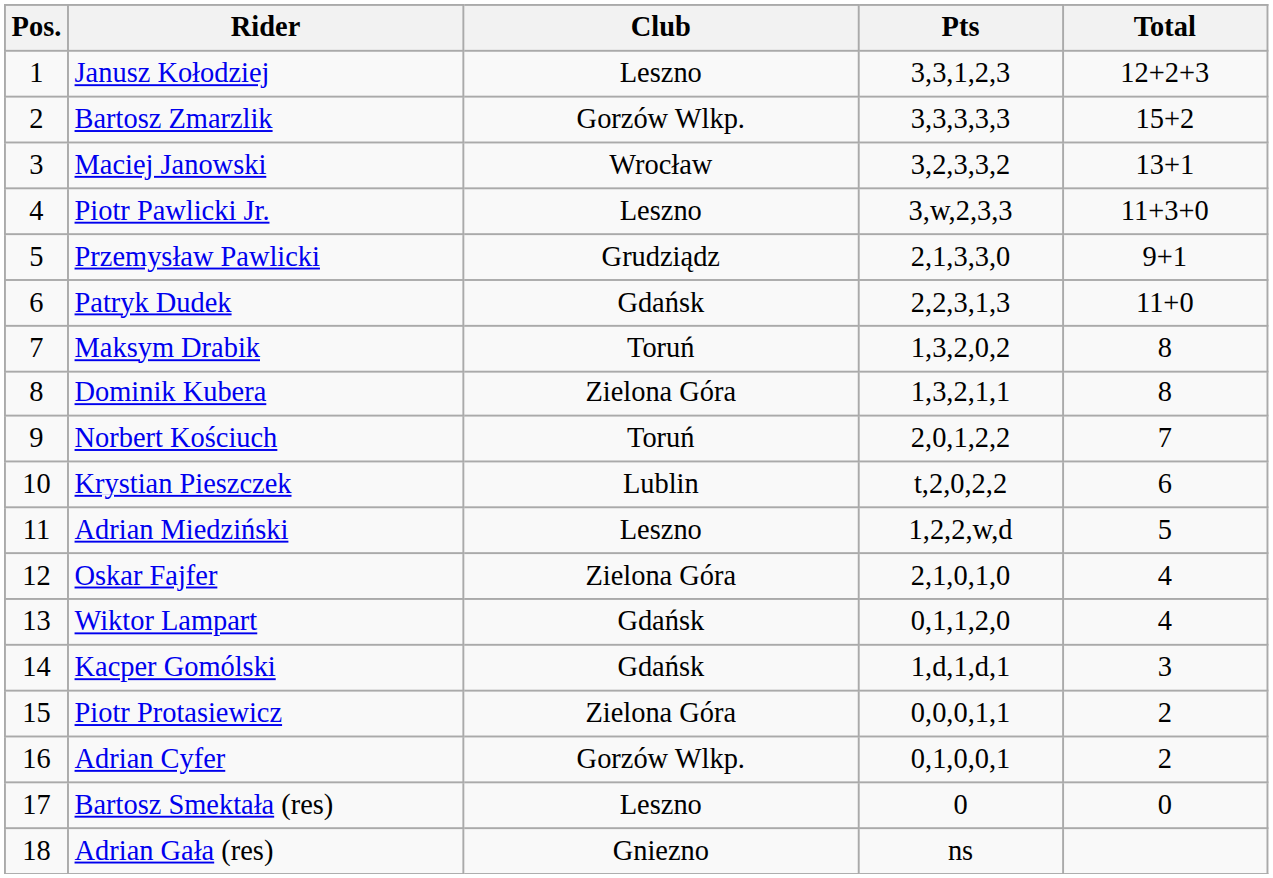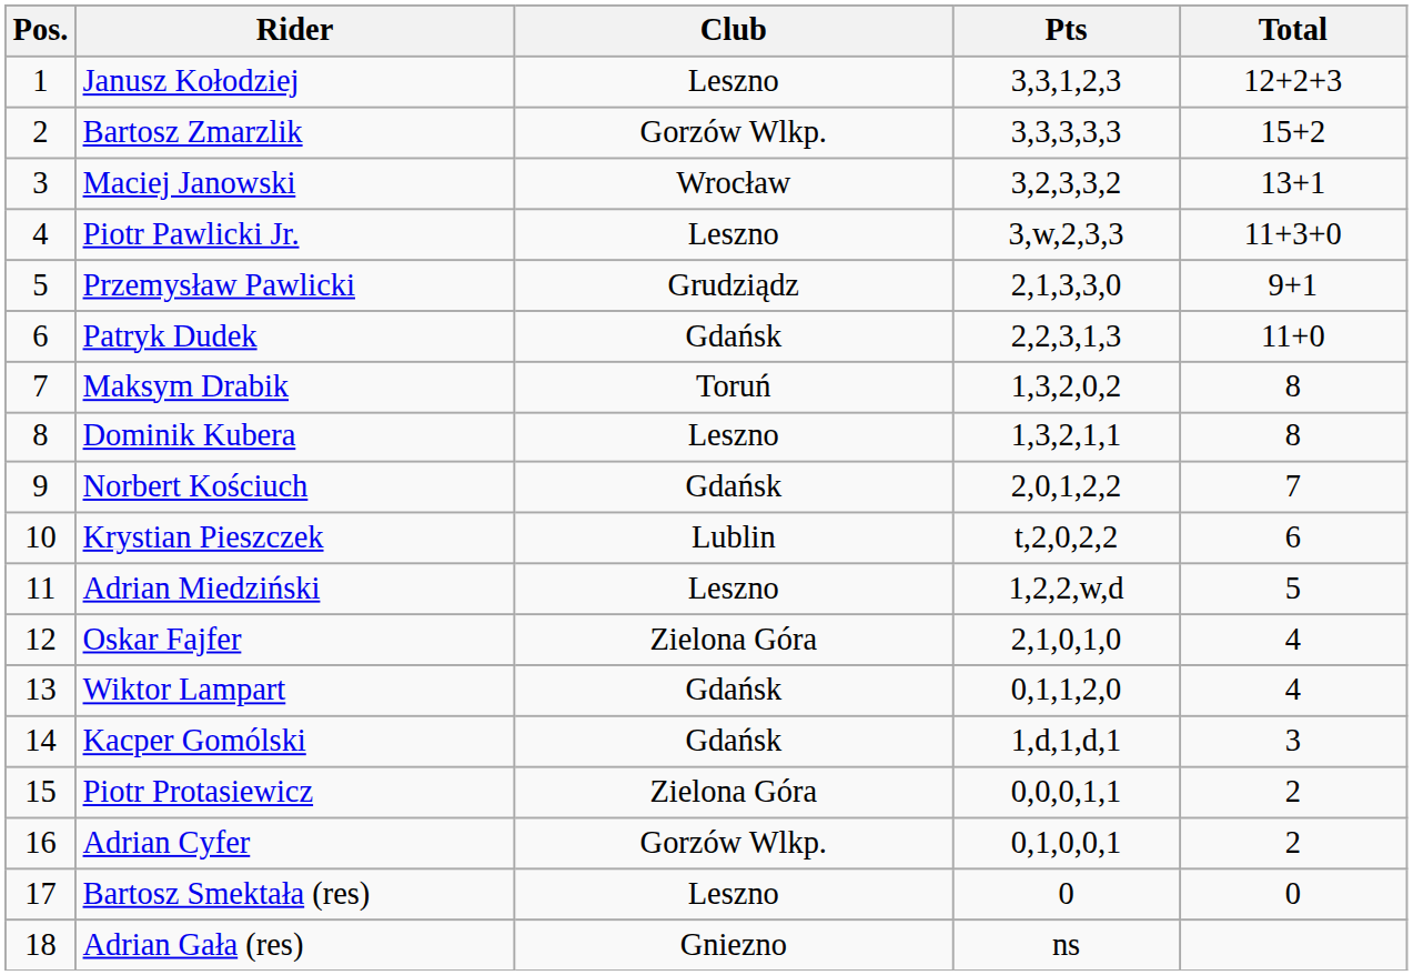 <table class=wikitable style="font-size:93%;">
 <tr>
 <th width=25px>Pos.</th>
 <th width=200px>Rider</th>
 <th width=200px>Club</th>
 <th width=100px>Pts</th>
 <th width=100px>Total</th>
 </tr>
 <tr align=center>
 <td>1</td>
 <td align=left><a href='#'>Janusz Kołodziej</a></td>
 <td>Leszno</td>
 <td>3,3,1,2,3</td>
 <td>12+2+3</td>
 </tr>
 <tr align=center>
 <td>2</td>
 <td align=left><a href='#'>Bartosz Zmarzlik</a></td>
 <td>Gorzów Wlkp.</td>
 <td>3,3,3,3,3</td>
 <td>15+2</td>
 </tr>
 <tr align=center>
 <td>3</td>
 <td align=left><a href='#'>Maciej Janowski</a></td>
 <td>Wrocław</td>
 <td>3,2,3,3,2</td>
 <td>13+1</td>
 </tr>
 <tr align=center>
 <td>4</td>
 <td align=left><a href='#'>Piotr Pawlicki Jr.</a></td>
 <td>Leszno</td>
 <td>3,w,2,3,3</td>
 <td>11+3+0</td>
 </tr>
 <tr align=center>
 <td>5</td>
 <td align=left><a href='#'>Przemysław Pawlicki</a></td>
 <td>Grudziądz</td>
 <td>2,1,3,3,0</td>
 <td>9+1</td>
 </tr>
 <tr align=center>
 <td>6</td>
 <td align=left><a href='#'>Patryk Dudek</a></td>
 <td>Gdańsk</td>
 <td>2,2,3,1,3</td>
 <td>11+0</td>
 </tr>
 <tr align=center>
 <td>7</td>
 <td align=left><a href='#'>Maksym Drabik</a></td>
 <td>Toruń</td>
 <td>1,3,2,0,2</td>
 <td>8</td>
 </tr>
 <tr align=center>
 <td>8</td>
 <td align=left><a href='#'>Dominik Kubera</a></td>
-<td>Zielona Góra</td>
+<td>Leszno</td>
 <td>1,3,2,1,1</td>
 <td>8</td>
 </tr>
 <tr align=center>
 <td>9</td>
 <td align=left><a href='#'>Norbert Kościuch</a></td>
-<td>Toruń</td>
+<td>Gdańsk</td>
 <td>2,0,1,2,2</td>
 <td>7</td>
 </tr>
 <tr align=center>
 <td>10</td>
 <td align=left><a href='#'>Krystian Pieszczek</a></td>
 <td>Lublin</td>
 <td>t,2,0,2,2</td>
 <td>6</td>
 </tr>
 <tr align=center>
 <td>11</td>
 <td align=left><a href='#'>Adrian Miedziński</a></td>
 <td>Leszno</td>
 <td>1,2,2,w,d</td>
 <td>5</td>
 </tr>
 <tr align=center>
 <td>12</td>
 <td align=left><a href='#'>Oskar Fajfer</a></td>
 <td>Zielona Góra</td>
 <td>2,1,0,1,0</td>
 <td>4</td>
 </tr>
 <tr align=center>
 <td>13</td>
 <td align=left><a href='#'>Wiktor Lampart</a></td>
 <td>Gdańsk</td>
 <td>0,1,1,2,0</td>
 <td>4</td>
 </tr>
 <tr align=center>
 <td>14</td>
 <td align=left><a href='#'>Kacper Gomólski</a></td>
 <td>Gdańsk</td>
 <td>1,d,1,d,1</td>
 <td>3</td>
 </tr>
 <tr align=center>
 <td>15</td>
 <td align=left><a href='#'>Piotr Protasiewicz</a></td>
 <td>Zielona Góra</td>
 <td>0,0,0,1,1</td>
 <td>2</td>
 </tr>
 <tr align=center>
 <td>16</td>
 <td align=left><a href='#'>Adrian Cyfer</a></td>
 <td>Gorzów Wlkp.</td>
 <td>0,1,0,0,1</td>
 <td>2</td>
 </tr>
 <tr align=center>
 <td>17</td>
 <td align=left><a href='#'>Bartosz Smektała</a> (res)</td>
 <td>Leszno</td>
 <td>0</td>
 <td>0</td>
 </tr>
 <tr align=center>
 <td>18</td>
 <td align=left><a href='#'>Adrian Gała</a> (res)</td>
 <td>Gniezno</td>
 <td>ns</td>
 <td></td>
 </tr>
 </table>
